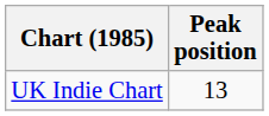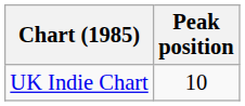 <table class="wikitable sortable">
 <tr>
 <th scope="col">Chart (1985)</th>
 <th scope="col">Peak<br>position</th>
 </tr>
 <tr>
 <td><a href='#'>UK Indie Chart</a></td>
-<td style="text-align:center;">13</td>
+<td style="text-align:center;">10</td>
 </tr>
 </table>
